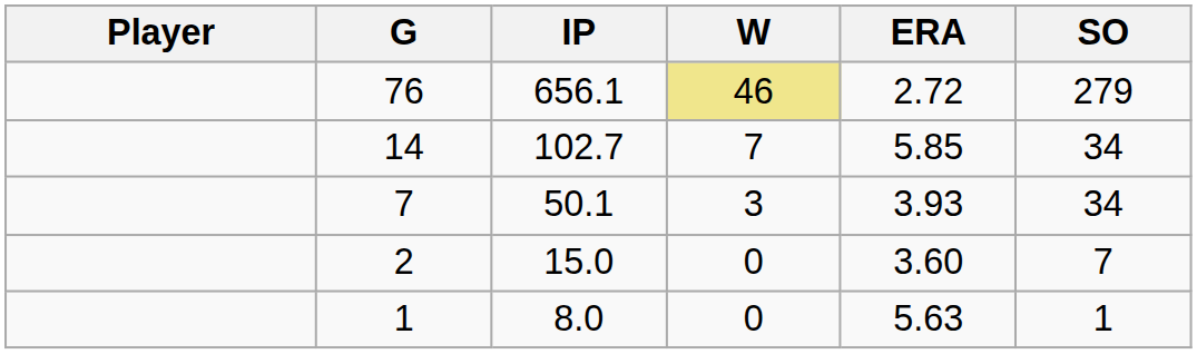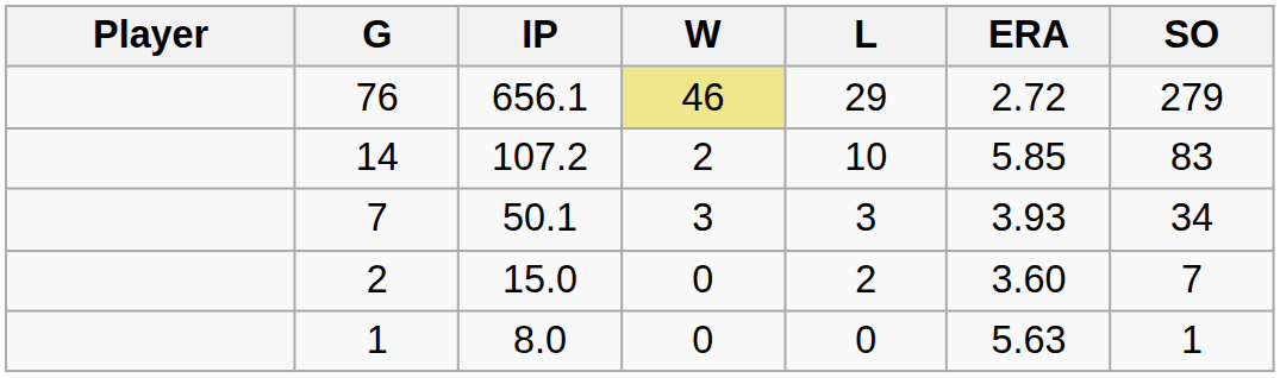 <table class="wikitable sortable">
 <tr>
 <th bgcolor="#DDDDFF" width="16%">Player</th>
 <th bgcolor="#DDDDFF" width="9%">G</th>
 <th bgcolor="#DDDDFF" width="9%">IP</th>
 <th bgcolor="#DDDDFF" width="9%">W</th>
+<th bgcolor="#DDDDFF" width="9%">L</th>
 <th bgcolor="#DDDDFF" width="9%">ERA</th>
 <th bgcolor="#DDDDFF" width="9%">SO</th>
 </tr>
 <tr align="center">
 <td></td>
 <td>76</td>
 <td>656.1</td>
 <td style="background: khaki;">46</td>
+<td>29</td>
 <td>2.72</td>
 <td>279</td>
 </tr>
 <tr align="center">
 <td></td>
 <td>14</td>
-<td>102.7</td>
-<td>7</td>
+<td>107.2</td>
+<td>2</td>
+<td>10</td>
 <td>5.85</td>
-<td>34</td>
+<td>83</td>
 </tr>
 <tr align="center">
 <td></td>
 <td>7</td>
 <td>50.1</td>
+<td>3</td>
 <td>3</td>
 <td>3.93</td>
 <td>34</td>
 </tr>
 <tr align="center">
 <td></td>
 <td>2</td>
 <td>15.0</td>
 <td>0</td>
+<td>2</td>
 <td>3.60</td>
 <td>7</td>
 </tr>
 <tr align="center">
 <td></td>
 <td>1</td>
 <td>8.0</td>
 <td>0</td>
+<td>0</td>
 <td>5.63</td>
 <td>1</td>
 </tr>
 </table>
